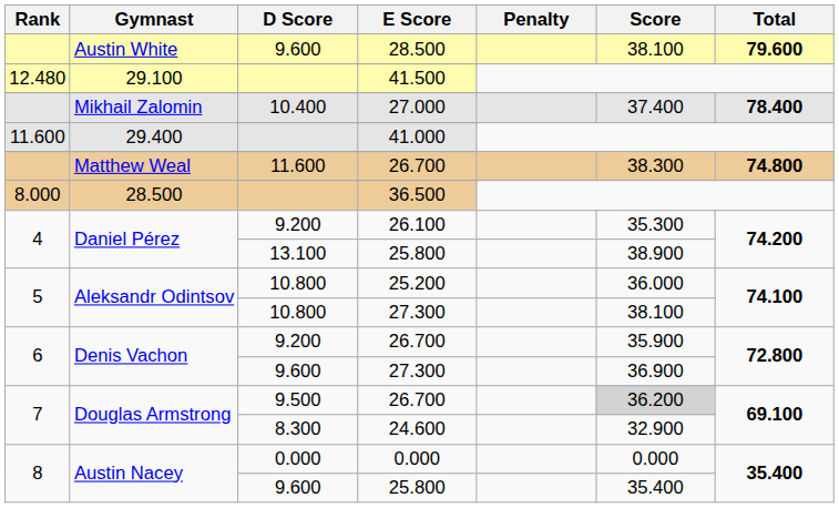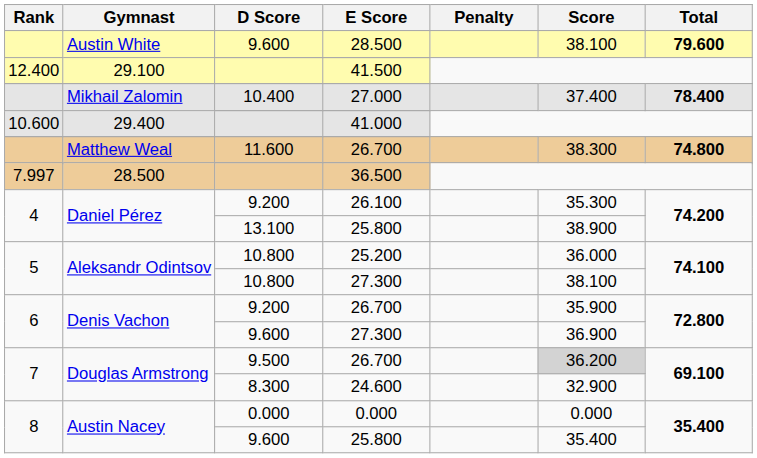 <table class="wikitable" style="text-align:center">
 <tr>
 <th>Rank</th>
 <th>Gymnast</th>
 <th style="width:6em">D Score</th>
 <th style="width:6em">E Score</th>
 <th style="width:6em">Penalty</th>
 <th style="width:6em">Score</th>
 <th style="width:6em">Total</th>
 </tr>
 <tr>
 </tr>
 <tr style="background:#fffcaf;">
 <td rowspan=2></td>
 <td rowspan=2 align=left> <a href='#'>Austin White</a></td>
 <td>9.600</td>
 <td>28.500</td>
 <td></td>
 <td>38.100</td>
 <td rowspan=2><strong>79.600</strong></td>
 </tr>
 <tr>
 </tr>
 <tr style="background:#fffcaf;">
-<td>12.480</td>
+<td>12.400</td>
 <td>29.100</td>
 <td></td>
 <td>41.500</td>
 </tr>
 <tr>
 </tr>
 <tr style="background:#e5e5e5;">
 <td rowspan=2></td>
 <td rowspan=2 align=left> <a href='#'>Mikhail Zalomin</a></td>
 <td>10.400</td>
 <td>27.000</td>
 <td></td>
 <td>37.400</td>
 <td rowspan=2><strong>78.400</strong></td>
 </tr>
 <tr>
 </tr>
 <tr style="background:#e5e5e5;">
-<td>11.600</td>
+<td>10.600</td>
 <td>29.400</td>
 <td></td>
 <td>41.000</td>
 </tr>
 <tr>
 </tr>
 <tr style="background:#ec9;">
 <td rowspan=2></td>
 <td rowspan=2 align=left> <a href='#'>Matthew Weal</a></td>
 <td>11.600</td>
 <td>26.700</td>
 <td></td>
 <td>38.300</td>
 <td rowspan=2><strong>74.800</strong></td>
 </tr>
 <tr>
 </tr>
 <tr style="background:#ec9;">
-<td>8.000</td>
+<td>7.997</td>
 <td>28.500</td>
 <td></td>
 <td>36.500</td>
 </tr>
 <tr>
 <td rowspan=2>4</td>
 <td rowspan=2 align=left> <a href='#'>Daniel Pérez</a></td>
 <td>9.200</td>
 <td>26.100</td>
 <td></td>
 <td>35.300</td>
 <td rowspan=2><strong>74.200</strong></td>
 </tr>
 <tr>
 <td>13.100</td>
 <td>25.800</td>
 <td></td>
 <td>38.900</td>
 </tr>
 <tr>
 <td rowspan=2>5</td>
 <td rowspan=2 align=left> <a href='#'>Aleksandr Odintsov</a></td>
 <td>10.800</td>
 <td>25.200</td>
 <td></td>
 <td>36.000</td>
 <td rowspan=2><strong>74.100</strong></td>
 </tr>
 <tr>
 <td>10.800</td>
 <td>27.300</td>
 <td></td>
 <td>38.100</td>
 </tr>
 <tr>
 <td rowspan=2>6</td>
 <td rowspan=2 align=left> <a href='#'>Denis Vachon</a></td>
 <td>9.200</td>
 <td>26.700</td>
 <td></td>
 <td>35.900</td>
 <td rowspan=2><strong>72.800</strong></td>
 </tr>
 <tr>
 <td>9.600</td>
 <td>27.300</td>
 <td></td>
 <td>36.900</td>
 </tr>
 <tr>
 <td rowspan=2>7</td>
 <td rowspan=2 align=left> <a href='#'>Douglas Armstrong</a></td>
 <td>9.500</td>
 <td>26.700</td>
 <td></td>
 <td style="background: lightgrey;">36.200</td>
 <td rowspan=2><strong>69.100</strong></td>
 </tr>
 <tr>
 <td>8.300</td>
 <td>24.600</td>
 <td></td>
 <td>32.900</td>
 </tr>
 <tr>
 <td rowspan=2>8</td>
 <td rowspan=2 align=left> <a href='#'>Austin Nacey</a></td>
 <td>0.000</td>
 <td>0.000</td>
 <td></td>
 <td>0.000</td>
 <td rowspan=2><strong>35.400</strong></td>
 </tr>
 <tr>
 <td>9.600</td>
 <td>25.800</td>
 <td></td>
 <td>35.400</td>
 </tr>
 </table>
